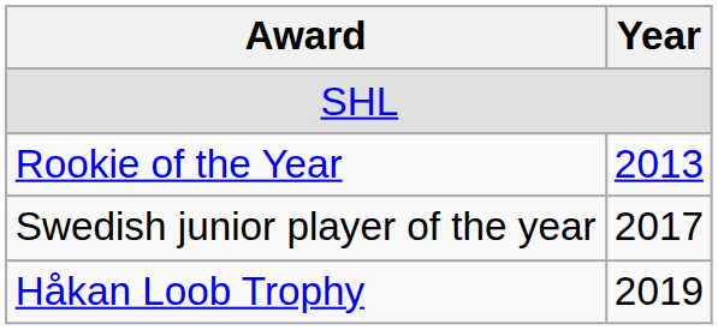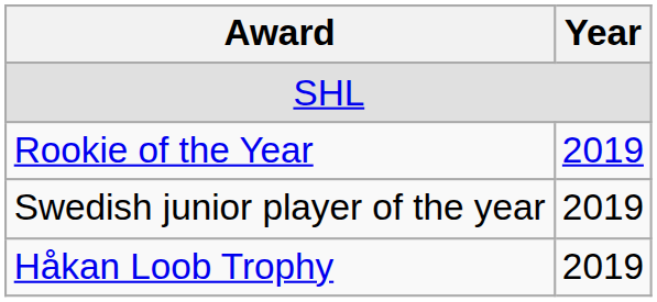 <table class="wikitable">
 <tr>
 <th>Award</th>
 <th>Year</th>
 </tr>
 <tr ALIGN="center" bgcolor="#e0e0e0">
 <td colspan="3"><a href='#'>SHL</a></td>
 </tr>
 <tr>
 <td><a href='#'>Rookie of the Year</a></td>
-<td><a href='#'>2013</a></td>
+<td><a href='#'>2019</a></td>
 </tr>
 <tr>
 <td>Swedish junior player of the year</td>
-<td>2017</td>
+<td>2019</td>
 </tr>
 <tr>
 <td><a href='#'>Håkan Loob Trophy</a></td>
 <td>2019</td>
 </tr>
 </table>
